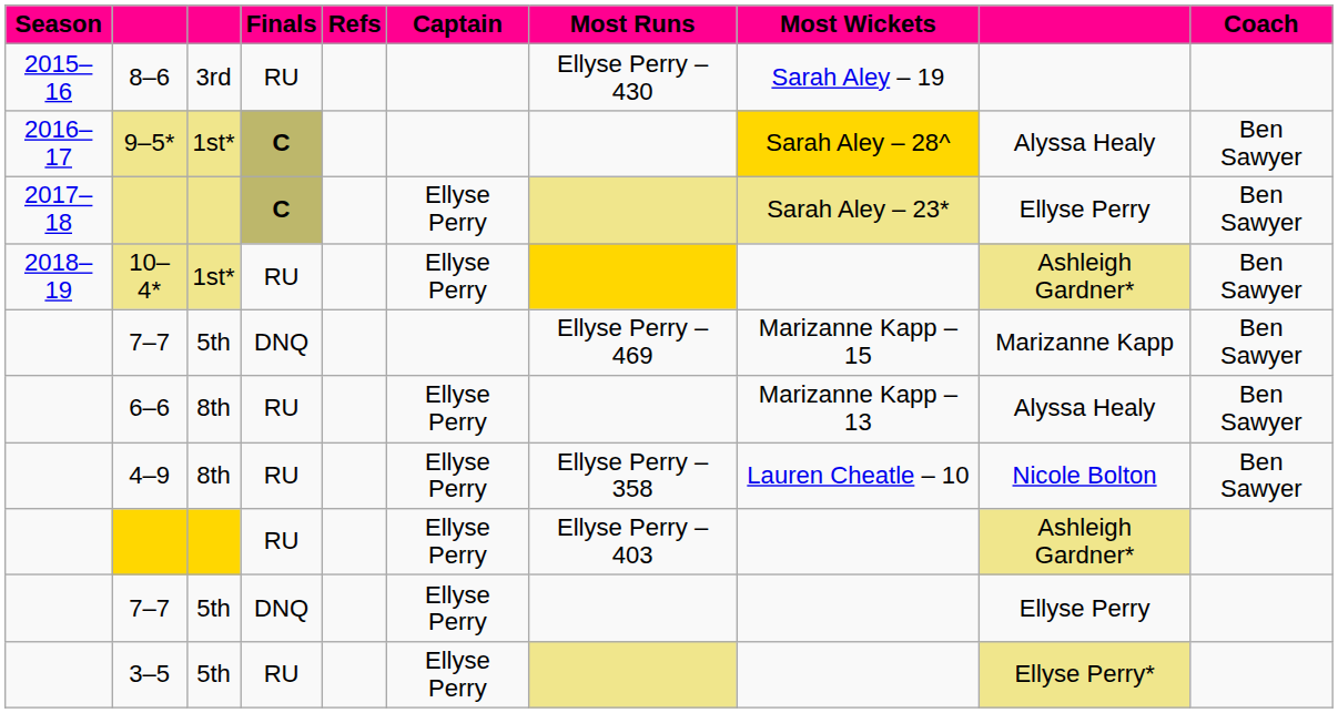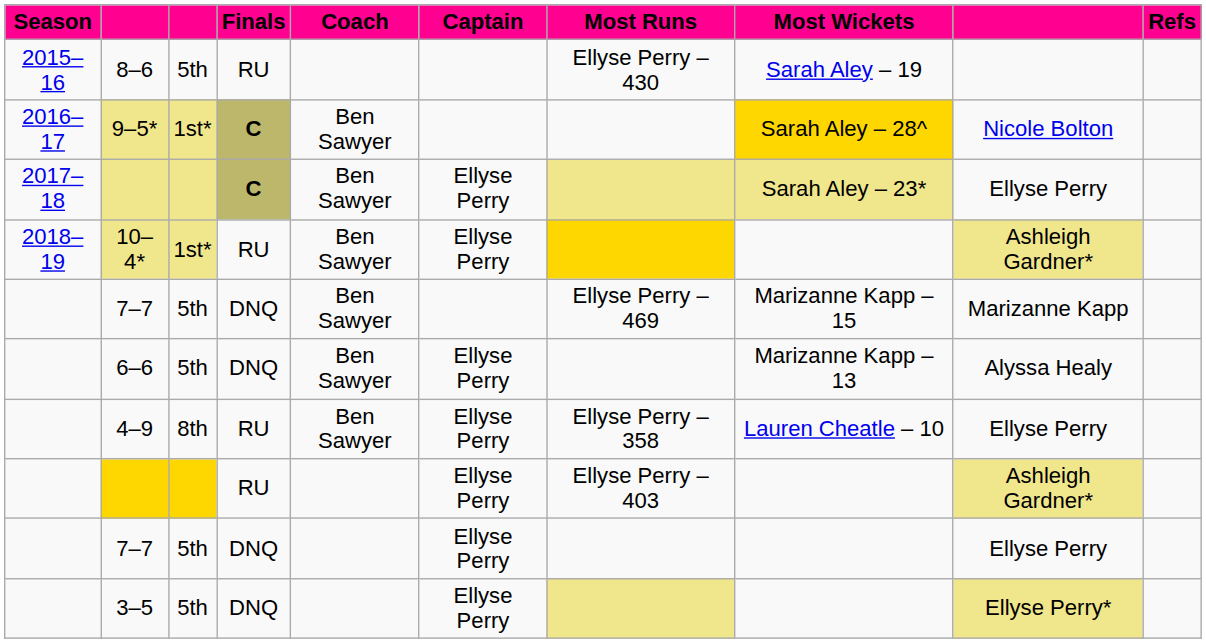 <table class="wikitable" style="font-size:100%">
 <tr>
 <th style="background:#ff0090;">Season</th>
 <th style="background:#ff0090;"></th>
 <th style="background:#ff0090;"></th>
 <th style="background:#ff0090;">Finals</th>
-<th style="background:#ff0090;">Refs</th>
+<th style="background:#ff0090;">Coach</th>
 <th style="background:#ff0090;">Captain</th>
 <th style="background:#ff0090;">Most Runs</th>
 <th style="background:#ff0090;">Most Wickets</th>
 <th style="background:#ff0090;"></th>
-<th style="background:#ff0090;">Coach</th>
+<th style="background:#ff0090;">Refs</th>
 </tr>
 <tr align=center>
 <td><a href='#'>2015–16</a></td>
 <td>8–6</td>
-<td>3rd</td>
+<td>5th</td>
 <td>RU</td>
 <td></td>
 <td></td>
 <td>Ellyse Perry – 430</td>
 <td><a href='#'>Sarah Aley</a> – 19</td>
 <td></td>
 <td></td>
 </tr>
 <tr align=center>
 <td><a href='#'>2016–17</a></td>
 <td bgcolor="Khaki">9–5*</td>
 <td bgcolor="Khaki">1st*</td>
 <td bgcolor="DarkKhaki"><strong>C</strong></td>
-<td></td>
+<td>Ben Sawyer</td>
 <td></td>
 <td></td>
 <td bgcolor="Gold">Sarah Aley – 28^</td>
-<td>Alyssa Healy</td>
-<td>Ben Sawyer</td>
+<td><a href='#'>Nicole Bolton</a></td>
+<td></td>
 </tr>
 <tr align=center>
 <td><a href='#'>2017–18</a></td>
 <td bgcolor="Khaki"></td>
 <td bgcolor="Khaki"></td>
 <td bgcolor="DarkKhaki"><strong>C</strong></td>
-<td></td>
+<td>Ben Sawyer</td>
 <td>Ellyse Perry</td>
 <td bgcolor="Khaki"></td>
 <td bgcolor="Khaki">Sarah Aley – 23*</td>
 <td>Ellyse Perry</td>
-<td>Ben Sawyer</td>
+<td></td>
 </tr>
 <tr align=center>
 <td><a href='#'>2018–19</a></td>
 <td bgcolor="Khaki">10–4*</td>
 <td bgcolor="Khaki">1st*</td>
 <td>RU</td>
-<td></td>
+<td>Ben Sawyer</td>
 <td>Ellyse Perry</td>
 <td bgcolor="Gold"></td>
 <td></td>
 <td bgcolor="Khaki">Ashleigh Gardner*</td>
-<td>Ben Sawyer</td>
+<td></td>
 </tr>
 <tr align=center>
 <td></td>
 <td>7–7</td>
 <td>5th</td>
 <td>DNQ</td>
-<td></td>
+<td>Ben Sawyer</td>
 <td></td>
 <td>Ellyse Perry – 469</td>
 <td>Marizanne Kapp – 15</td>
 <td>Marizanne Kapp</td>
-<td>Ben Sawyer</td>
+<td></td>
 </tr>
 <tr align=center>
 <td></td>
 <td>6–6</td>
-<td>8th</td>
-<td>RU</td>
-<td></td>
+<td>5th</td>
+<td>DNQ</td>
+<td>Ben Sawyer</td>
 <td>Ellyse Perry</td>
 <td></td>
 <td>Marizanne Kapp – 13</td>
 <td>Alyssa Healy</td>
-<td>Ben Sawyer</td>
+<td></td>
 </tr>
 <tr align=center>
 <td></td>
 <td>4–9</td>
 <td>8th</td>
 <td>RU</td>
-<td></td>
+<td>Ben Sawyer</td>
 <td>Ellyse Perry</td>
 <td>Ellyse Perry – 358</td>
 <td><a href='#'>Lauren Cheatle</a> – 10</td>
-<td><a href='#'>Nicole Bolton</a></td>
-<td>Ben Sawyer</td>
+<td>Ellyse Perry</td>
+<td></td>
 </tr>
 <tr align=center>
 <td></td>
 <td bgcolor="Gold"></td>
 <td bgcolor="Gold"></td>
 <td>RU</td>
 <td></td>
 <td>Ellyse Perry</td>
 <td>Ellyse Perry – 403</td>
 <td></td>
 <td bgcolor="Khaki">Ashleigh Gardner*</td>
 <td></td>
 </tr>
 <tr align=center>
 <td></td>
 <td>7–7</td>
 <td>5th</td>
 <td>DNQ</td>
 <td></td>
 <td>Ellyse Perry</td>
 <td></td>
 <td></td>
 <td>Ellyse Perry</td>
 <td></td>
 </tr>
 <tr align=center>
 <td></td>
 <td>3–5</td>
 <td>5th</td>
-<td>RU</td>
+<td>DNQ</td>
 <td></td>
 <td>Ellyse Perry</td>
 <td bgcolor="Khaki"></td>
 <td></td>
 <td bgcolor="Khaki">Ellyse Perry*</td>
 <td></td>
 </tr>
 </table>
